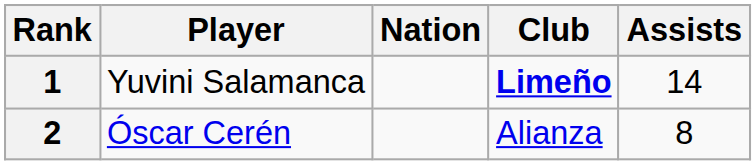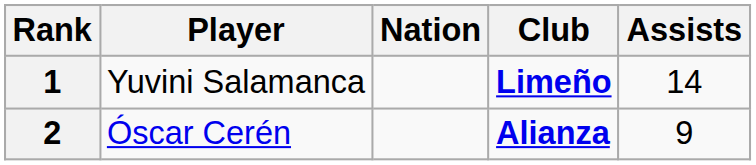 <table class="wikitable">
 <tr>
 <th>Rank</th>
 <th>Player</th>
 <th>Nation</th>
 <th>Club</th>
 <th>Assists</th>
 </tr>
 <tr>
 <th>1</th>
 <td>Yuvini Salamanca</td>
 <td></td>
 <td><strong><a href='#'>Limeño</a></strong></td>
 <td style="text-align:center;">14</td>
 </tr>
 <tr>
 <th>2</th>
 <td><a href='#'>Óscar Cerén</a></td>
 <td></td>
-<td><a href='#'>Alianza</a></td>
-<td style="text-align:center;">8</td>
+<td><strong><a href='#'>Alianza</a></strong></td>
+<td style="text-align:center;">9</td>
 </tr>
 </table>
